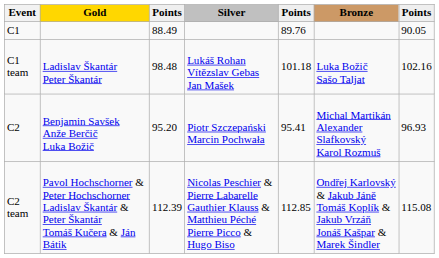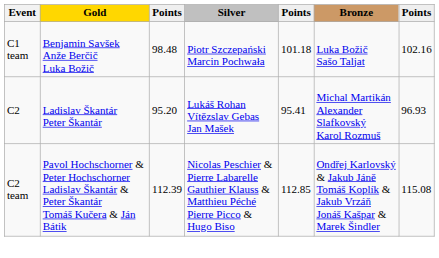 <table class="wikitable" width=100%>
 <tr>
 <th>Event</th>
 <td align=center bgcolor="gold"><strong>Gold</strong></td>
 <td align=center bgcolor="EFEFEF"><strong>Points</strong></td>
 <td align=center bgcolor="silver"><strong>Silver</strong></td>
 <td align=center bgcolor="EFEFEF"><strong>Points</strong></td>
 <td align=center bgcolor="CC9966"><strong>Bronze</strong></td>
 <td align=center bgcolor="EFEFEF"><strong>Points</strong></td>
 </tr>
 <tr>
-<td>C1</td>
-<td></td>
-<td>88.49</td>
-<td></td>
-<td>89.76</td>
-<td></td>
-<td>90.05</td>
-</tr>
-<tr>
 <td>C1 team</td>
-<td><br><a href='#'>Ladislav Škantár</a><br><a href='#'>Peter Škantár</a></td>
+<td><br><a href='#'>Benjamin Savšek</a><br><a href='#'>Anže Berčič</a><br><a href='#'>Luka Božič</a></td>
 <td>98.48</td>
-<td><br><a href='#'>Lukáš Rohan</a><br><a href='#'>Vítězslav Gebas</a><br><a href='#'>Jan Mašek</a></td>
+<td><br><a href='#'>Piotr Szczepański</a><br><a href='#'>Marcin Pochwała</a></td>
 <td>101.18</td>
 <td><br><a href='#'>Luka Božič</a><br><a href='#'>Sašo Taljat</a></td>
 <td>102.16</td>
 </tr>
 <tr>
 <td>C2</td>
-<td><br><a href='#'>Benjamin Savšek</a><br><a href='#'>Anže Berčič</a><br><a href='#'>Luka Božič</a></td>
+<td><br><a href='#'>Ladislav Škantár</a><br><a href='#'>Peter Škantár</a></td>
 <td>95.20</td>
-<td><br><a href='#'>Piotr Szczepański</a><br><a href='#'>Marcin Pochwała</a></td>
+<td><br><a href='#'>Lukáš Rohan</a><br><a href='#'>Vítězslav Gebas</a><br><a href='#'>Jan Mašek</a></td>
 <td>95.41</td>
 <td><br><a href='#'>Michal Martikán</a><br><a href='#'>Alexander Slafkovský</a><br><a href='#'>Karol Rozmuš</a></td>
 <td>96.93</td>
 </tr>
 <tr>
 <td>C2 team</td>
 <td><br><a href='#'>Pavol Hochschorner</a> & <a href='#'>Peter Hochschorner</a><br><a href='#'>Ladislav Škantár</a> & <a href='#'>Peter Škantár</a><br><a href='#'>Tomáš Kučera</a> & <a href='#'>Ján Bátik</a></td>
 <td>112.39</td>
 <td><br><a href='#'>Nicolas Peschier</a> & <a href='#'>Pierre Labarelle</a><br><a href='#'>Gauthier Klauss</a> & <a href='#'>Matthieu Péché</a><br><a href='#'>Pierre Picco</a> & <a href='#'>Hugo Biso</a></td>
 <td>112.85</td>
 <td><br><a href='#'>Ondřej Karlovský</a> & <a href='#'>Jakub Jáně</a><br><a href='#'>Tomáš Koplík</a> & <a href='#'>Jakub Vrzáň</a><br><a href='#'>Jonáš Kašpar</a> & <a href='#'>Marek Šindler</a></td>
 <td>115.08</td>
 </tr>
 </table>
